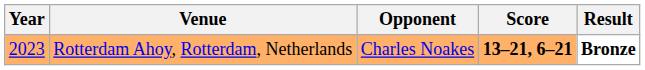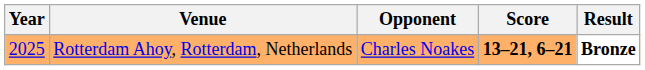 <table class="sortable wikitable" style="font-size: 90%;">
 <tr>
 <th>Year</th>
 <th>Venue</th>
 <th>Opponent</th>
 <th>Score</th>
 <th>Result</th>
 </tr>
 <tr style="background:#FFB069">
-<td align="center"><a href='#'>2023</a></td>
+<td align="center"><a href='#'>2025</a></td>
 <td align="left"><a href='#'>Rotterdam Ahoy</a>, <a href='#'>Rotterdam</a>, Netherlands</td>
 <td align="left"> <a href='#'>Charles Noakes</a></td>
 <td align="left"><strong>13–21, 6–21</strong></td>
 <td style="text-align:left; background:white"> <strong>Bronze</strong></td>
 </tr>
 </table>
